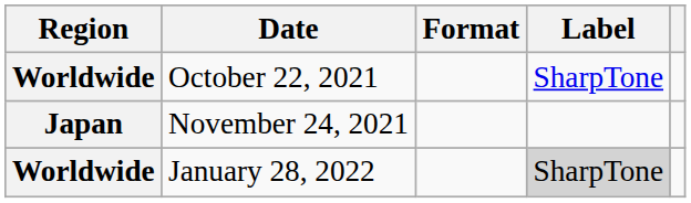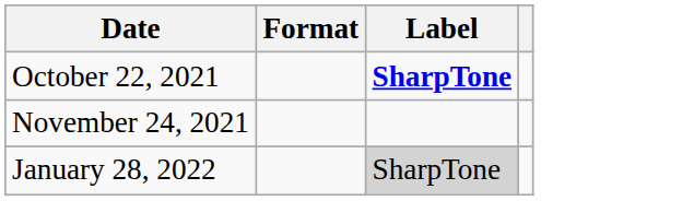 <table class="wikitable plainrowheaders">
 <tr>
-<th scope="col">Region</th>
 <th scope="col">Date</th>
 <th scope="col">Format</th>
 <th scope="col">Label</th>
 <th scope="col"></th>
 </tr>
 <tr>
-<th scope="row">Worldwide</th>
 <td>October 22, 2021</td>
 <td></td>
-<td><a href='#'>SharpTone</a></td>
+<td><strong><a href='#'>SharpTone</a></strong></td>
 <td></td>
 </tr>
 <tr>
-<th scope="row">Japan</th>
 <td>November 24, 2021</td>
 <td></td>
 <td></td>
 <td></td>
 </tr>
 <tr>
-<th scope="row">Worldwide</th>
 <td>January 28, 2022</td>
 <td></td>
 <td style="background: lightgrey;">SharpTone</td>
 <td></td>
 </tr>
 </table>
